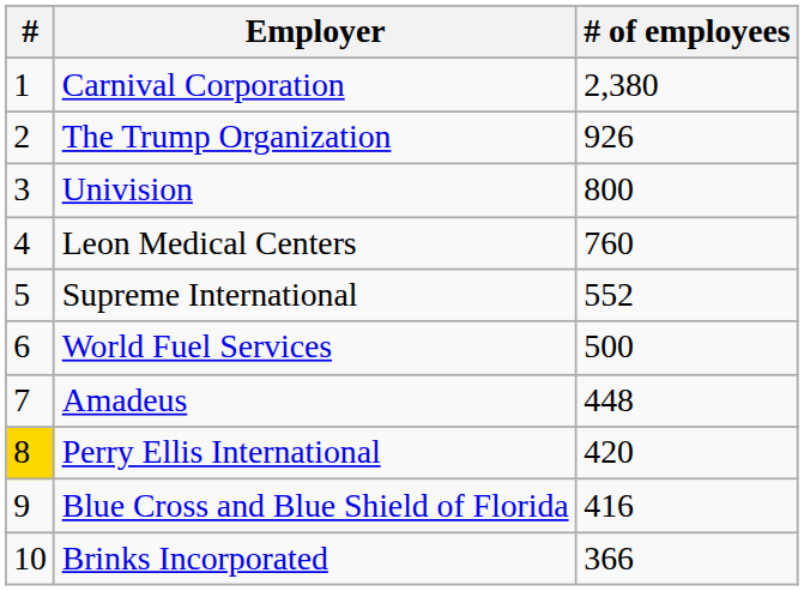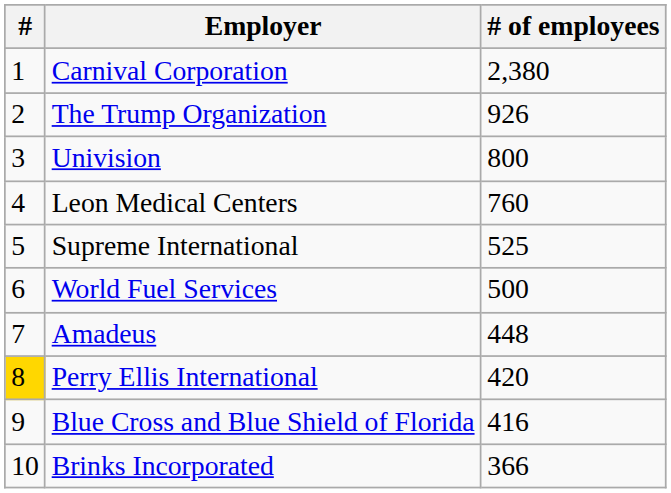 <table class="wikitable">
 <tr>
 <th>#</th>
 <th>Employer</th>
 <th># of employees</th>
 </tr>
 <tr>
 <td>1</td>
 <td><a href='#'>Carnival Corporation</a></td>
 <td>2,380</td>
 </tr>
 <tr>
 <td>2</td>
 <td><a href='#'>The Trump Organization</a></td>
 <td>926</td>
 </tr>
 <tr>
 <td>3</td>
 <td><a href='#'>Univision</a></td>
 <td>800</td>
 </tr>
 <tr>
 <td>4</td>
 <td>Leon Medical Centers</td>
 <td>760</td>
 </tr>
 <tr>
 <td>5</td>
 <td>Supreme International</td>
-<td>552</td>
+<td>525</td>
 </tr>
 <tr>
 <td>6</td>
 <td><a href='#'>World Fuel Services</a></td>
 <td>500</td>
 </tr>
 <tr>
 <td>7</td>
 <td><a href='#'>Amadeus</a></td>
 <td>448</td>
 </tr>
 <tr>
 <td style="background: gold;">8</td>
 <td><a href='#'>Perry Ellis International</a></td>
 <td>420</td>
 </tr>
 <tr>
 <td>9</td>
 <td><a href='#'>Blue Cross and Blue Shield of Florida</a></td>
 <td>416</td>
 </tr>
 <tr>
 <td>10</td>
 <td><a href='#'>Brinks Incorporated</a></td>
 <td>366</td>
 </tr>
 </table>
